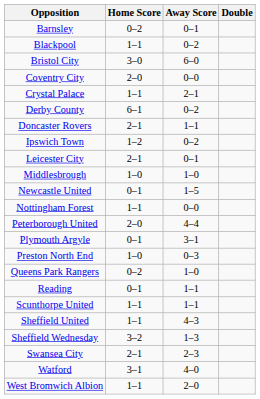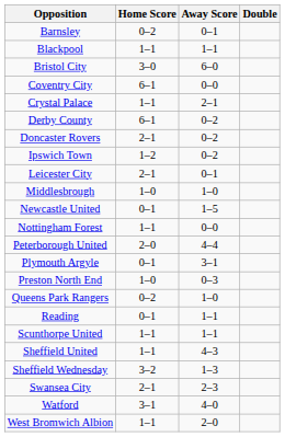 <table class="wikitable" style="text-align: center">
 <tr>
 <th>Opposition</th>
 <th>Home Score</th>
 <th>Away Score</th>
 <th>Double</th>
 </tr>
 <tr>
 <td><a href='#'>Barnsley</a></td>
 <td>0–2</td>
 <td>0–1</td>
 <td></td>
 </tr>
 <tr>
 <td><a href='#'>Blackpool</a></td>
 <td>1–1</td>
-<td>0–2</td>
+<td>1–1</td>
 <td></td>
 </tr>
 <tr>
 <td><a href='#'>Bristol City</a></td>
 <td>3–0</td>
 <td>6–0</td>
 <td></td>
 </tr>
 <tr>
 <td><a href='#'>Coventry City</a></td>
-<td>2–0</td>
+<td>6–1</td>
 <td>0–0</td>
 <td></td>
 </tr>
 <tr>
 <td><a href='#'>Crystal Palace</a></td>
 <td>1–1</td>
 <td>2–1</td>
 <td></td>
 </tr>
 <tr>
 <td><a href='#'>Derby County</a></td>
 <td>6–1</td>
 <td>0–2</td>
 <td></td>
 </tr>
 <tr>
 <td><a href='#'>Doncaster Rovers</a></td>
 <td>2–1</td>
-<td>1–1</td>
+<td>0–2</td>
 <td></td>
 </tr>
 <tr>
 <td><a href='#'>Ipswich Town</a></td>
 <td>1–2</td>
 <td>0–2</td>
 <td></td>
 </tr>
 <tr>
 <td><a href='#'>Leicester City</a></td>
 <td>2–1</td>
 <td>0–1</td>
 <td></td>
 </tr>
 <tr>
 <td><a href='#'>Middlesbrough</a></td>
 <td>1–0</td>
 <td>1–0</td>
 <td></td>
 </tr>
 <tr>
 <td><a href='#'>Newcastle United</a></td>
 <td>0–1</td>
 <td>1–5</td>
 <td></td>
 </tr>
 <tr>
 <td><a href='#'>Nottingham Forest</a></td>
 <td>1–1</td>
 <td>0–0</td>
 <td></td>
 </tr>
 <tr>
 <td><a href='#'>Peterborough United</a></td>
 <td>2–0</td>
 <td>4–4</td>
 <td></td>
 </tr>
 <tr>
 <td><a href='#'>Plymouth Argyle</a></td>
 <td>0–1</td>
 <td>3–1</td>
 <td></td>
 </tr>
 <tr>
 <td><a href='#'>Preston North End</a></td>
 <td>1–0</td>
 <td>0–3</td>
 <td></td>
 </tr>
 <tr>
 <td><a href='#'>Queens Park Rangers</a></td>
 <td>0–2</td>
 <td>1–0</td>
 <td></td>
 </tr>
 <tr>
 <td><a href='#'>Reading</a></td>
 <td>0–1</td>
 <td>1–1</td>
 <td></td>
 </tr>
 <tr>
 <td><a href='#'>Scunthorpe United</a></td>
 <td>1–1</td>
 <td>1–1</td>
 <td></td>
 </tr>
 <tr>
 <td><a href='#'>Sheffield United</a></td>
 <td>1–1</td>
 <td>4–3</td>
 <td></td>
 </tr>
 <tr>
 <td><a href='#'>Sheffield Wednesday</a></td>
 <td>3–2</td>
 <td>1–3</td>
 <td></td>
 </tr>
 <tr>
 <td><a href='#'>Swansea City</a></td>
 <td>2–1</td>
 <td>2–3</td>
 <td></td>
 </tr>
 <tr>
 <td><a href='#'>Watford</a></td>
 <td>3–1</td>
 <td>4–0</td>
 <td></td>
 </tr>
 <tr>
 <td><a href='#'>West Bromwich Albion</a></td>
 <td>1–1</td>
 <td>2–0</td>
 <td></td>
 </tr>
 </table>
